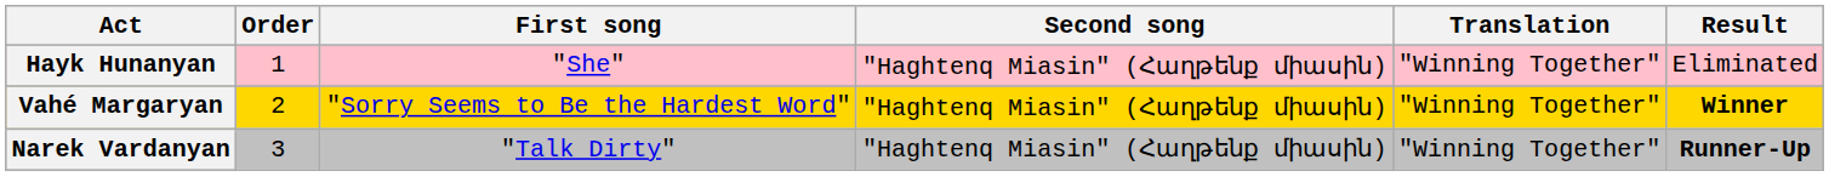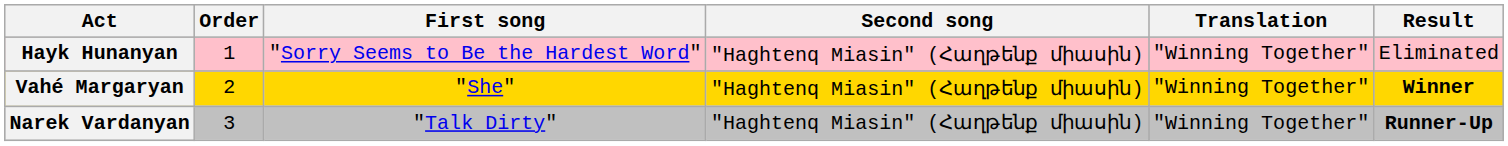 <table class="wikitable plainrowheaders" style="text-align:center;">
 <tr>
 <th scope="col">Act</th>
 <th scope="col">Order</th>
 <th scope="col">First song</th>
 <th scope="col">Second song</th>
 <th scope="col">Translation</th>
 <th scope="col">Result</th>
 </tr>
 <tr style="background:pink;">
 <th scope="row">Hayk Hunanyan</th>
 <td>1</td>
-<td>"<a href='#'>She</a>"</td>
+<td>"<a href='#'>Sorry Seems to Be the Hardest Word</a>"</td>
 <td>"Haghtenq Miasin" (Հաղթենք միասին)</td>
 <td>"Winning Together"</td>
 <td>Eliminated</td>
 </tr>
 <tr style="background:gold">
 <th scope="row">Vahé Margaryan</th>
 <td>2</td>
-<td>"<a href='#'>Sorry Seems to Be the Hardest Word</a>"</td>
+<td>"<a href='#'>She</a>"</td>
 <td>"Haghtenq Miasin" (Հաղթենք միասին)</td>
 <td>"Winning Together"</td>
 <td><strong>Winner</strong></td>
 </tr>
 <tr style="background:silver">
 <th scope="row">Narek Vardanyan</th>
 <td>3</td>
 <td>"<a href='#'>Talk Dirty</a>"</td>
 <td>"Haghtenq Miasin" (Հաղթենք միասին)</td>
 <td>"Winning Together"</td>
 <td><strong>Runner-Up</strong></td>
 </tr>
 </table>
